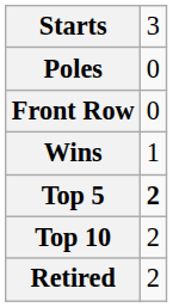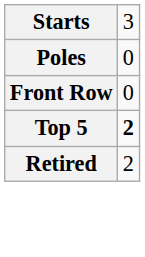 <table class="wikitable" style="text-align:center">
 <tr>
 <th>Starts</th>
 <td>3</td>
 </tr>
 <tr>
 <th>Poles</th>
 <td>0</td>
 </tr>
 <tr>
 <th>Front Row</th>
 <td>0</td>
 </tr>
 <tr>
-<th>Wins</th>
-<td>1</td>
-</tr>
-<tr>
 <th>Top 5</th>
 <td><strong>2</strong></td>
-</tr>
-<tr>
-<th>Top 10</th>
-<td>2</td>
 </tr>
 <tr>
 <th>Retired</th>
 <td>2</td>
 </tr>
 </table>
